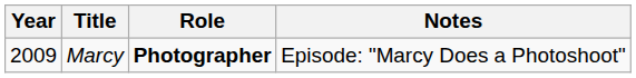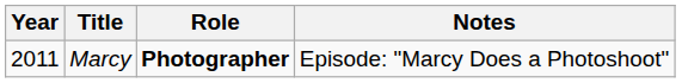 <table class="wikitable">
 <tr>
 <th>Year</th>
 <th>Title</th>
 <th>Role</th>
 <th>Notes</th>
 </tr>
 <tr>
-<td>2009</td>
+<td>2011</td>
 <td><em>Marcy</em></td>
 <td><strong>Photographer</strong></td>
 <td>Episode: "Marcy Does a Photoshoot"</td>
 </tr>
 </table>
